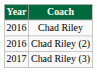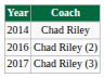 <table class="wikitable sortable" border="1">
 <tr style="text-align:center;">
 <th style="background:#00693e; color:White;">Year</th>
 <th style="background:#00693e; color:White;">Coach</th>
 </tr>
 <tr style="text-align:center;">
-<td>2016</td>
+<td>2014</td>
 <td>Chad Riley</td>
 </tr>
 <tr style="text-align:center;">
 <td>2016</td>
 <td>Chad Riley (2)</td>
 </tr>
 <tr style="text-align:center;">
 <td>2017</td>
 <td>Chad Riley (3)</td>
 </tr>
 </table>
